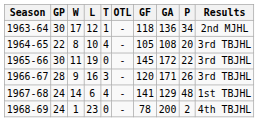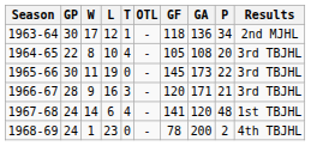 <table class="wikitable">
 <tr>
 <th>Season</th>
 <th>GP</th>
 <th>W</th>
 <th>L</th>
 <th>T</th>
 <th>OTL</th>
 <th>GF</th>
 <th>GA</th>
 <th>P</th>
 <th>Results</th>
 </tr>
 <tr align="center">
 <td>1963-64</td>
 <td>30</td>
 <td>17</td>
 <td>12</td>
 <td>1</td>
 <td>-</td>
 <td>118</td>
 <td>136</td>
 <td>34</td>
 <td>2nd MJHL</td>
 </tr>
 <tr align="center">
 <td>1964-65</td>
 <td>22</td>
 <td>8</td>
 <td>10</td>
 <td>4</td>
 <td>-</td>
 <td>105</td>
 <td>108</td>
 <td>20</td>
 <td>3rd TBJHL</td>
 </tr>
 <tr align="center">
 <td>1965-66</td>
 <td>30</td>
 <td>11</td>
 <td>19</td>
 <td>0</td>
 <td>-</td>
 <td>145</td>
-<td>172</td>
+<td>173</td>
 <td>22</td>
 <td>3rd TBJHL</td>
 </tr>
 <tr align="center">
 <td>1966-67</td>
 <td>28</td>
 <td>9</td>
 <td>16</td>
 <td>3</td>
 <td>-</td>
 <td>120</td>
 <td>171</td>
-<td>26</td>
+<td>21</td>
 <td>3rd TBJHL</td>
 </tr>
 <tr align="center">
 <td>1967-68</td>
 <td>24</td>
 <td>14</td>
 <td>6</td>
 <td>4</td>
 <td>-</td>
 <td>141</td>
-<td>129</td>
+<td>120</td>
 <td>48</td>
 <td>1st TBJHL</td>
 </tr>
 <tr align="center">
 <td>1968-69</td>
 <td>24</td>
 <td>1</td>
 <td>23</td>
 <td>0</td>
 <td>-</td>
 <td>78</td>
 <td>200</td>
 <td>2</td>
 <td>4th TBJHL</td>
 </tr>
 </table>
